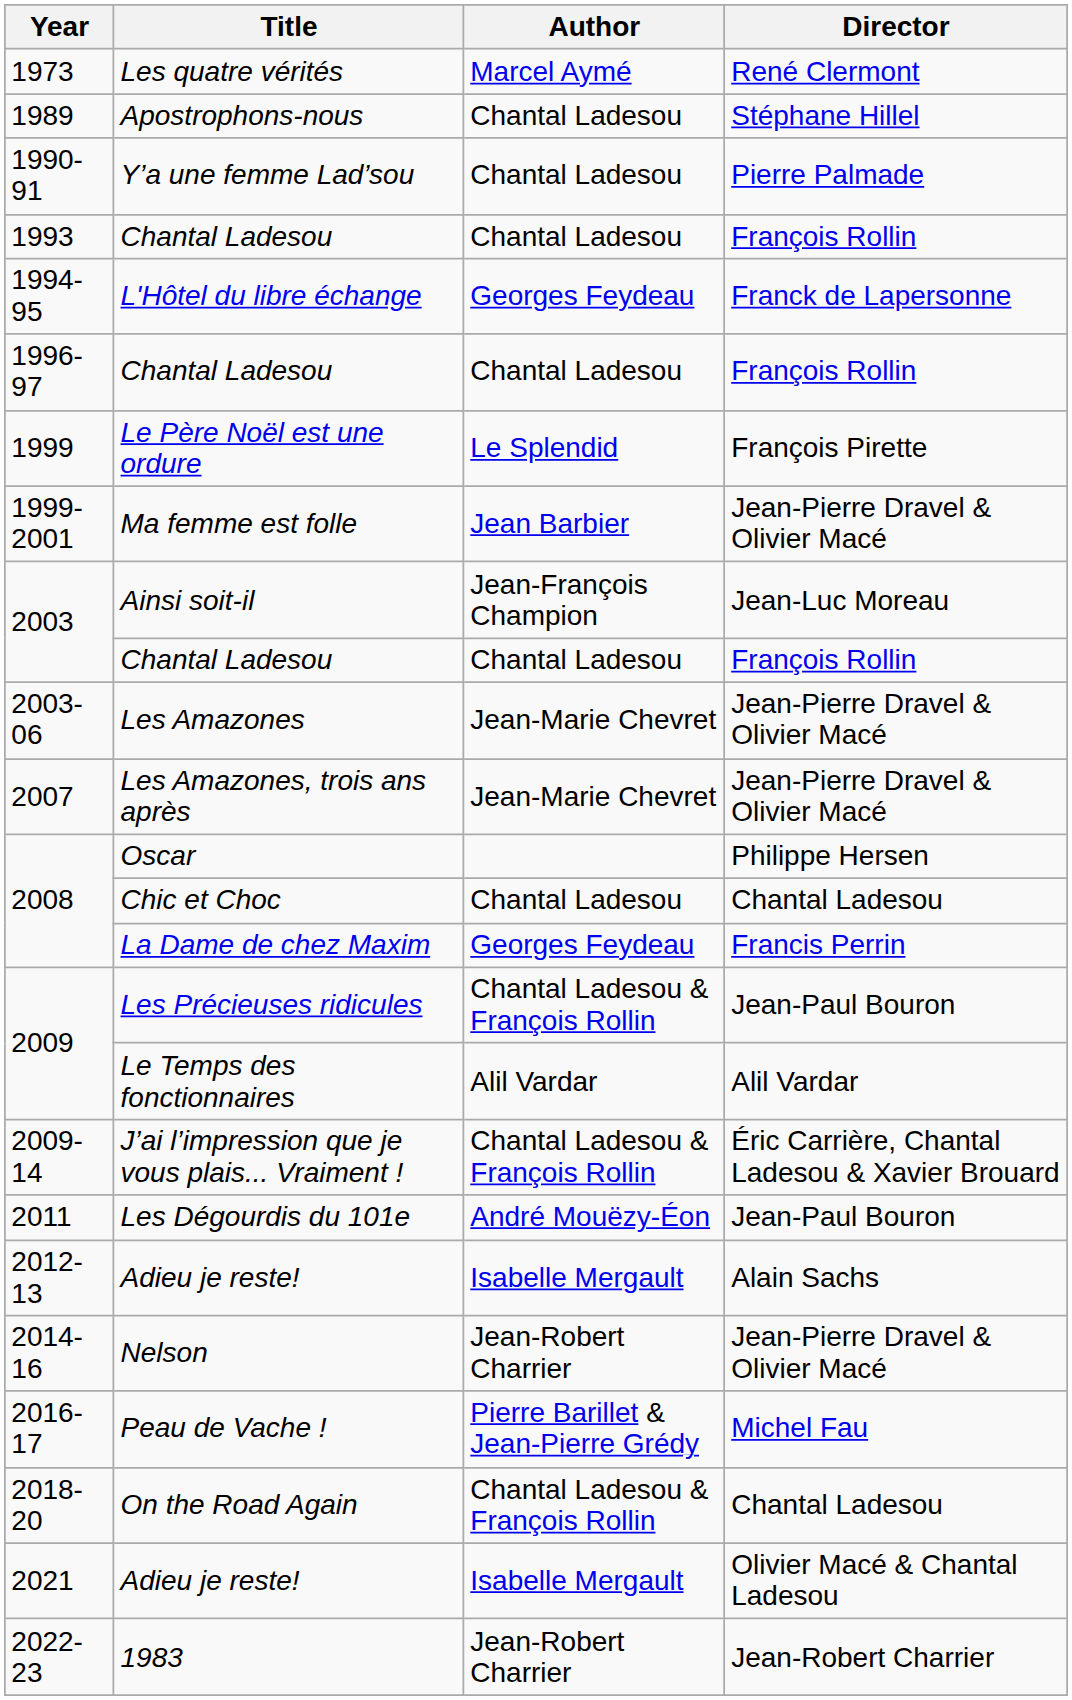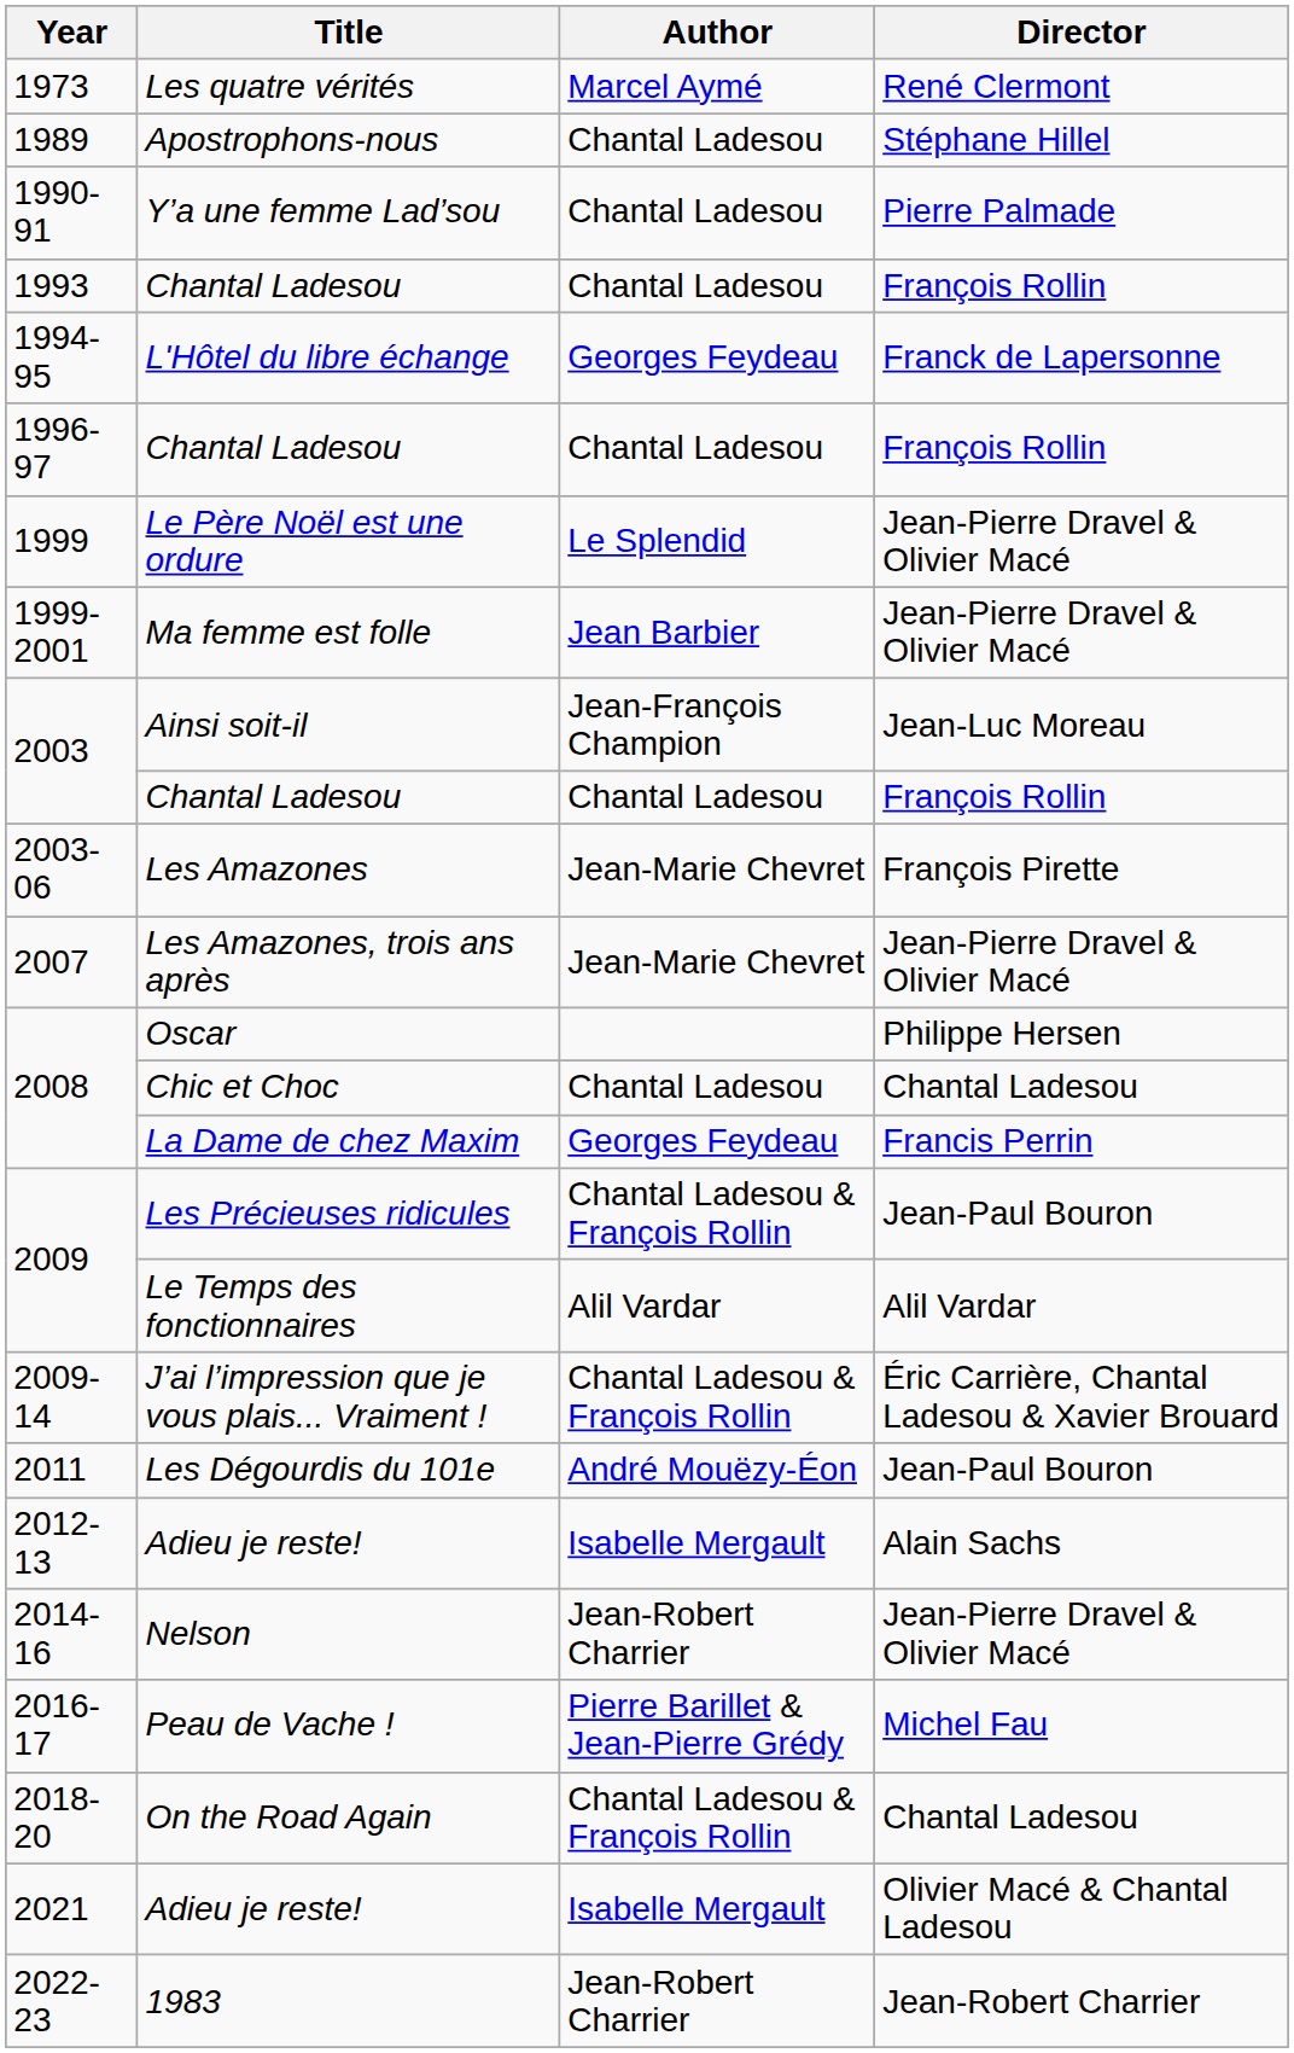 <table class="wikitable">
 <tr>
 <th>Year</th>
 <th>Title</th>
 <th>Author</th>
 <th>Director</th>
 </tr>
 <tr>
 <td>1973</td>
 <td><em>Les quatre vérités</em></td>
 <td><a href='#'>Marcel Aymé</a></td>
 <td><a href='#'>René Clermont</a></td>
 </tr>
 <tr>
 <td>1989</td>
 <td><em>Apostrophons-nous</em></td>
 <td>Chantal Ladesou</td>
 <td><a href='#'>Stéphane Hillel</a></td>
 </tr>
 <tr>
 <td>1990-91</td>
 <td><em>Y’a une femme Lad’sou</em></td>
 <td>Chantal Ladesou</td>
 <td><a href='#'>Pierre Palmade</a></td>
 </tr>
 <tr>
 <td>1993</td>
 <td><em>Chantal Ladesou</em></td>
 <td>Chantal Ladesou</td>
 <td><a href='#'>François Rollin</a></td>
 </tr>
 <tr>
 <td>1994-95</td>
 <td><em><a href='#'>L'Hôtel du libre échange</a></em></td>
 <td><a href='#'>Georges Feydeau</a></td>
 <td><a href='#'>Franck de Lapersonne</a></td>
 </tr>
 <tr>
 <td>1996-97</td>
 <td><em>Chantal Ladesou</em></td>
 <td>Chantal Ladesou</td>
 <td><a href='#'>François Rollin</a></td>
 </tr>
 <tr>
 <td>1999</td>
 <td><em><a href='#'>Le Père Noël est une ordure</a></em></td>
 <td><a href='#'>Le Splendid</a></td>
-<td>François Pirette</td>
+<td>Jean-Pierre Dravel & Olivier Macé</td>
 </tr>
 <tr>
 <td>1999-2001</td>
 <td><em>Ma femme est folle</em></td>
 <td><a href='#'>Jean Barbier</a></td>
 <td>Jean-Pierre Dravel & Olivier Macé</td>
 </tr>
 <tr>
 <td rowspan=2>2003</td>
 <td><em>Ainsi soit-il</em></td>
 <td>Jean-François Champion</td>
 <td>Jean-Luc Moreau</td>
 </tr>
 <tr>
 <td><em>Chantal Ladesou</em></td>
 <td>Chantal Ladesou</td>
 <td><a href='#'>François Rollin</a></td>
 </tr>
 <tr>
 <td>2003-06</td>
 <td><em>Les Amazones</em></td>
 <td>Jean-Marie Chevret</td>
-<td>Jean-Pierre Dravel & Olivier Macé</td>
+<td>François Pirette</td>
 </tr>
 <tr>
 <td>2007</td>
 <td><em>Les Amazones, trois ans après</em></td>
 <td>Jean-Marie Chevret</td>
 <td>Jean-Pierre Dravel & Olivier Macé</td>
 </tr>
 <tr>
 <td rowspan=3>2008</td>
 <td><em>Oscar</em></td>
 <td></td>
 <td>Philippe Hersen</td>
 </tr>
 <tr>
 <td><em>Chic et Choc</em></td>
 <td>Chantal Ladesou</td>
 <td>Chantal Ladesou</td>
 </tr>
 <tr>
 <td><em><a href='#'>La Dame de chez Maxim</a></em></td>
 <td><a href='#'>Georges Feydeau</a></td>
 <td><a href='#'>Francis Perrin</a></td>
 </tr>
 <tr>
 <td rowspan=2>2009</td>
 <td><em><a href='#'>Les Précieuses ridicules</a></em></td>
 <td>Chantal Ladesou & <a href='#'>François Rollin</a></td>
 <td>Jean-Paul Bouron</td>
 </tr>
 <tr>
 <td><em>Le Temps des fonctionnaires</em></td>
 <td>Alil Vardar</td>
 <td>Alil Vardar</td>
 </tr>
 <tr>
 <td>2009-14</td>
 <td><em>J’ai l’impression que je vous plais... Vraiment !</em></td>
 <td>Chantal Ladesou & <a href='#'>François Rollin</a></td>
 <td>Éric Carrière, Chantal Ladesou & Xavier Brouard</td>
 </tr>
 <tr>
 <td>2011</td>
 <td><em>Les Dégourdis du 101e</em></td>
 <td><a href='#'>André Mouëzy-Éon</a></td>
 <td>Jean-Paul Bouron</td>
 </tr>
 <tr>
 <td>2012-13</td>
 <td><em>Adieu je reste!</em></td>
 <td><a href='#'>Isabelle Mergault</a></td>
 <td>Alain Sachs</td>
 </tr>
 <tr>
 <td>2014-16</td>
 <td><em>Nelson</em></td>
 <td>Jean-Robert Charrier</td>
 <td>Jean-Pierre Dravel & Olivier Macé</td>
 </tr>
 <tr>
 <td>2016-17</td>
 <td><em>Peau de Vache !</em></td>
 <td><a href='#'>Pierre Barillet</a> & <a href='#'>Jean-Pierre Grédy</a></td>
 <td><a href='#'>Michel Fau</a></td>
 </tr>
 <tr>
 <td>2018-20</td>
 <td><em>On the Road Again</em></td>
 <td>Chantal Ladesou & <a href='#'>François Rollin</a></td>
 <td>Chantal Ladesou</td>
 </tr>
 <tr>
 <td>2021</td>
 <td><em>Adieu je reste!</em></td>
 <td><a href='#'>Isabelle Mergault</a></td>
 <td>Olivier Macé & Chantal Ladesou</td>
 </tr>
 <tr>
 <td>2022-23</td>
 <td><em>1983</em></td>
 <td>Jean-Robert Charrier</td>
 <td>Jean-Robert Charrier</td>
 </tr>
 <tr>
 </tr>
 </table>
